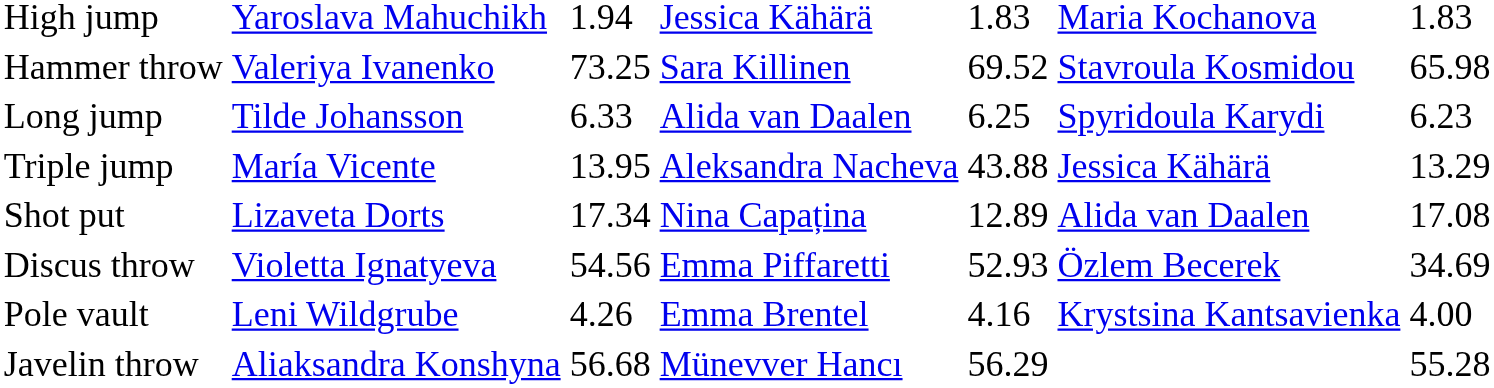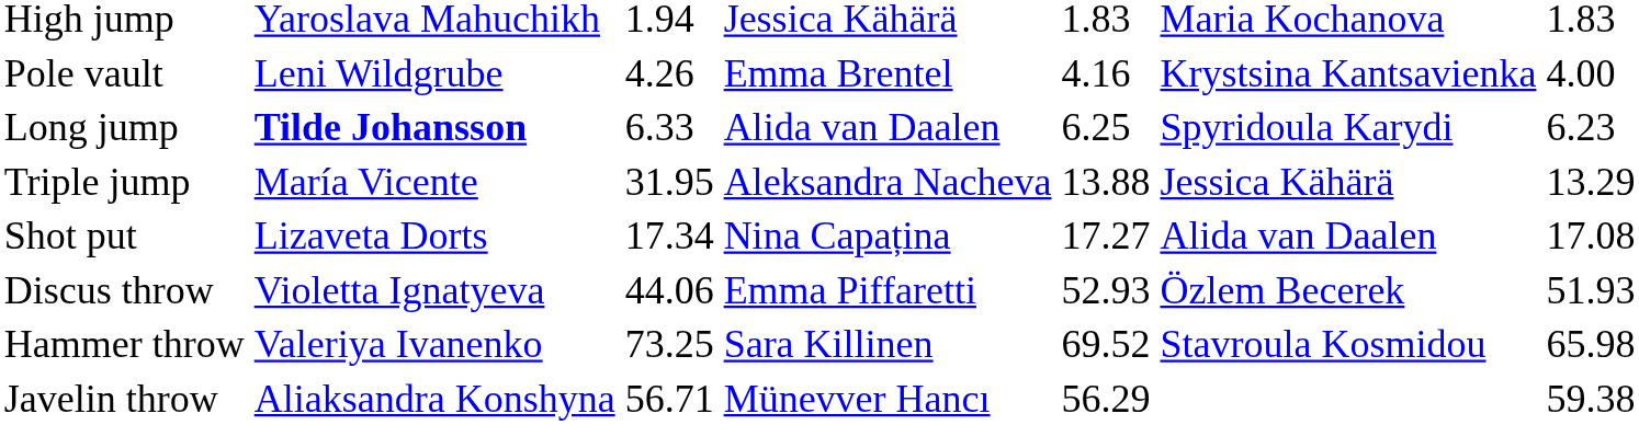 <table>
 <tr>
 <td>High jump</td>
 <td><a href='#'>Yaroslava Mahuchikh</a><br></td>
 <td>1.94 </td>
 <td><a href='#'>Jessica Kähärä</a><br></td>
 <td>1.83 </td>
 <td><a href='#'>Maria Kochanova</a><br></td>
 <td>1.83</td>
 </tr>
 <tr>
+<td>Pole vault</td>
+<td><a href='#'>Leni Wildgrube</a><br></td>
+<td>4.26 </td>
+<td><a href='#'>Emma Brentel</a><br></td>
+<td>4.16 </td>
+<td><a href='#'>Krystsina Kantsavienka</a><br></td>
+<td>4.00</td>
+</tr>
+<tr>
+<td>Long jump</td>
+<td><strong><a href='#'>Tilde Johansson</a><br></strong></td>
+<td>6.33</td>
+<td><a href='#'>Alida van Daalen</a><br></td>
+<td>6.25</td>
+<td><a href='#'>Spyridoula Karydi</a><br></td>
+<td>6.23 </td>
+</tr>
+<tr>
+<td>Triple jump</td>
+<td><a href='#'>María Vicente</a><br></td>
+<td>31.95 </td>
+<td><a href='#'>Aleksandra Nacheva</a><br></td>
+<td>13.88</td>
+<td><a href='#'>Jessica Kähärä</a><br></td>
+<td>13.29 </td>
+</tr>
+<tr>
+<td>Shot put</td>
+<td><a href='#'>Lizaveta Dorts</a><br></td>
+<td>17.34</td>
+<td><a href='#'>Nina Capațina</a><br></td>
+<td>17.27</td>
+<td><a href='#'>Alida van Daalen</a><br></td>
+<td>17.08</td>
+</tr>
+<tr>
+<td>Discus throw</td>
+<td><a href='#'>Violetta Ignatyeva</a><br></td>
+<td>44.06 </td>
+<td><a href='#'>Emma Piffaretti</a><br></td>
+<td>52.93 </td>
+<td><a href='#'>Özlem Becerek</a><br></td>
+<td>51.93</td>
+</tr>
+<tr>
 <td>Hammer throw</td>
 <td><a href='#'>Valeriya Ivanenko</a><br></td>
 <td>73.25</td>
 <td><a href='#'>Sara Killinen</a><br></td>
 <td>69.52 </td>
 <td><a href='#'>Stavroula Kosmidou</a><br></td>
 <td>65.98</td>
 </tr>
 <tr>
-<td>Long jump</td>
-<td><a href='#'>Tilde Johansson</a><br></td>
-<td>6.33</td>
-<td><a href='#'>Alida van Daalen</a><br></td>
-<td>6.25</td>
-<td><a href='#'>Spyridoula Karydi</a><br></td>
-<td>6.23 </td>
-</tr>
-<tr>
-<td>Triple jump</td>
-<td><a href='#'>María Vicente</a><br></td>
-<td>13.95 </td>
-<td><a href='#'>Aleksandra Nacheva</a><br></td>
-<td>43.88</td>
-<td><a href='#'>Jessica Kähärä</a><br></td>
-<td>13.29 </td>
-</tr>
-<tr>
-<td>Shot put</td>
-<td><a href='#'>Lizaveta Dorts</a><br></td>
-<td>17.34</td>
-<td><a href='#'>Nina Capațina</a><br></td>
-<td>12.89</td>
-<td><a href='#'>Alida van Daalen</a><br></td>
-<td>17.08</td>
-</tr>
-<tr>
-<td>Discus throw</td>
-<td><a href='#'>Violetta Ignatyeva</a><br></td>
-<td>54.56 </td>
-<td><a href='#'>Emma Piffaretti</a><br></td>
-<td>52.93 </td>
-<td><a href='#'>Özlem Becerek</a><br></td>
-<td>34.69</td>
-</tr>
-<tr>
-<td>Pole vault</td>
-<td><a href='#'>Leni Wildgrube</a><br></td>
-<td>4.26 </td>
-<td><a href='#'>Emma Brentel</a><br></td>
-<td>4.16 </td>
-<td><a href='#'>Krystsina Kantsavienka</a><br></td>
-<td>4.00</td>
-</tr>
-<tr>
 <td>Javelin throw</td>
 <td><a href='#'>Aliaksandra Konshyna</a><br></td>
-<td>56.68 </td>
+<td>56.71 </td>
 <td><a href='#'>Münevver Hancı</a><br></td>
 <td>56.29</td>
 <td><br></td>
-<td>55.28 </td>
+<td>59.38 </td>
 </tr>
 </table>
